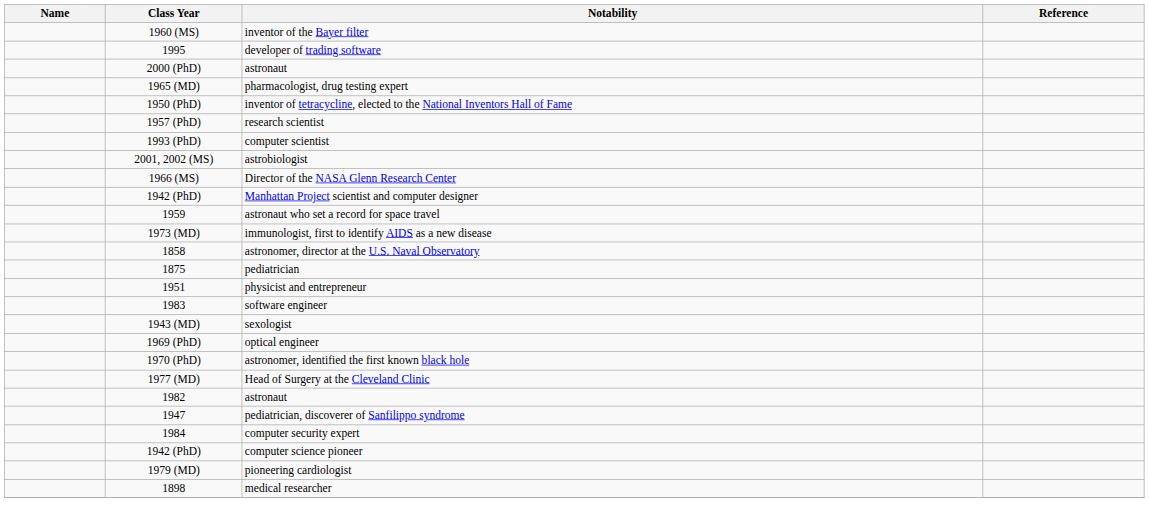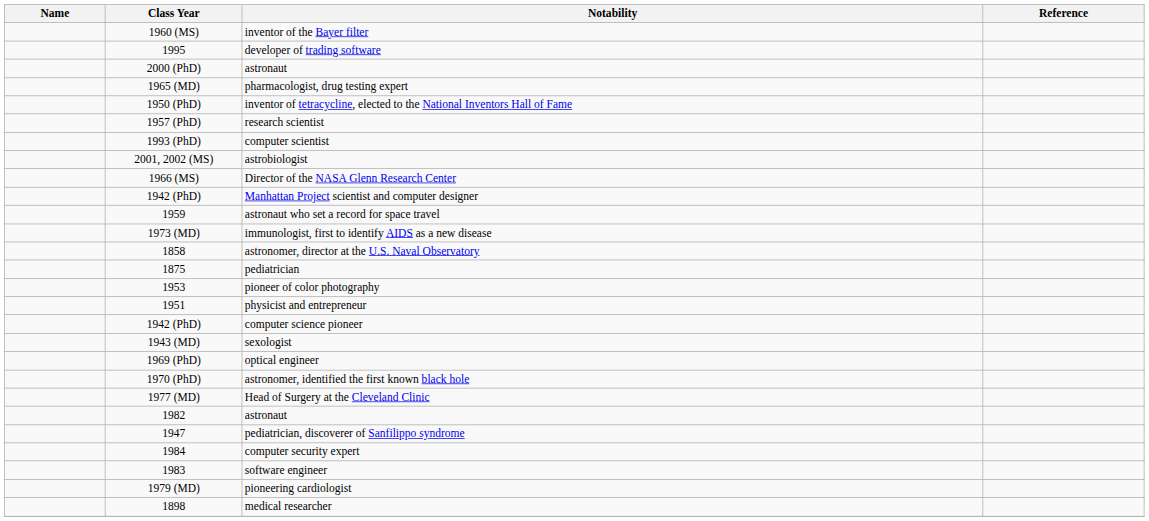 <table class="wikitable sortable" style="width:100%">
 <tr>
 <th style="width:*;">Name</th>
 <th style="width:12%;">Class Year</th>
 <th style="width:65%;" class="unsortable">Notability</th>
 <th style="width:*;" class="unsortable">Reference</th>
 </tr>
 <tr>
 <td></td>
 <td style="text-align:center;">1960 (MS)</td>
 <td>inventor of the <a href='#'>Bayer filter</a></td>
 <td style="text-align:center;"></td>
 </tr>
 <tr>
 <td></td>
 <td style="text-align:center;">1995</td>
 <td>developer of <a href='#'>trading software</a></td>
 <td style="text-align:center;"></td>
 </tr>
 <tr>
 <td></td>
 <td style="text-align:center;">2000 (PhD)</td>
 <td>astronaut</td>
 <td style="text-align:center;"></td>
 </tr>
 <tr>
 <td></td>
 <td style="text-align:center;">1965 (MD)</td>
 <td>pharmacologist, drug testing expert</td>
 <td style="text-align:center;"></td>
 </tr>
 <tr>
 <td></td>
 <td style="text-align:center;">1950 (PhD)</td>
 <td>inventor of <a href='#'>tetracycline</a>, elected to the <a href='#'>National Inventors Hall of Fame</a></td>
 <td style="text-align:center;"></td>
 </tr>
 <tr>
 <td></td>
 <td style="text-align:center;">1957 (PhD)</td>
 <td>research scientist</td>
 <td style="text-align:center;"></td>
 </tr>
 <tr>
 <td></td>
 <td style="text-align:center;">1993 (PhD)</td>
 <td>computer scientist</td>
 <td style="text-align:center;"></td>
 </tr>
 <tr>
 <td></td>
 <td style="text-align:center;">2001, 2002 (MS)</td>
 <td>astrobiologist</td>
 <td style="text-align:center;"></td>
 </tr>
 <tr>
 <td></td>
 <td style="text-align:center;">1966 (MS)</td>
 <td>Director of the <a href='#'>NASA Glenn Research Center</a></td>
 <td style="text-align:center;"></td>
 </tr>
 <tr>
 <td></td>
 <td style="text-align:center;">1942 (PhD)</td>
 <td><a href='#'>Manhattan Project</a> scientist and computer designer</td>
 <td style="text-align:center;"></td>
 </tr>
 <tr>
 <td></td>
 <td style="text-align:center;">1959</td>
 <td>astronaut who set a record for space travel</td>
 <td style="text-align:center;"></td>
 </tr>
 <tr>
 <td></td>
 <td style="text-align:center;">1973 (MD)</td>
 <td>immunologist, first to identify <a href='#'>AIDS</a> as a new disease</td>
 <td style="text-align:center;"></td>
 </tr>
 <tr>
 <td></td>
 <td style="text-align:center;">1858</td>
 <td>astronomer, director at the <a href='#'>U.S. Naval Observatory</a></td>
 <td style="text-align:center;"></td>
 </tr>
 <tr>
 <td></td>
 <td style="text-align:center;">1875</td>
 <td>pediatrician</td>
 <td style="text-align:center;"></td>
 </tr>
 <tr>
 <td></td>
+<td style="text-align:center;">1953</td>
+<td>pioneer of color photography</td>
+<td style="text-align:center;"></td>
+</tr>
+<tr>
+<td></td>
 <td style="text-align:center;">1951</td>
 <td>physicist and entrepreneur</td>
 <td style="text-align:center;"></td>
 </tr>
 <tr>
 <td></td>
-<td style="text-align:center;">1983</td>
-<td>software engineer</td>
+<td style="text-align:center;">1942 (PhD)</td>
+<td>computer science pioneer</td>
 <td style="text-align:center;"></td>
 </tr>
 <tr>
 <td></td>
 <td style="text-align:center;">1943 (MD)</td>
 <td>sexologist</td>
 <td style="text-align:center;"></td>
 </tr>
 <tr>
 <td></td>
 <td style="text-align:center;">1969 (PhD)</td>
 <td>optical engineer</td>
 <td style="text-align:center;"></td>
 </tr>
 <tr>
 <td></td>
 <td style="text-align:center;">1970 (PhD)</td>
 <td>astronomer, identified the first known <a href='#'>black hole</a></td>
 <td style="text-align:center;"></td>
 </tr>
 <tr>
 <td></td>
 <td style="text-align:center;">1977 (MD)</td>
 <td>Head of Surgery at the <a href='#'>Cleveland Clinic</a></td>
 <td style="text-align:center;"></td>
 </tr>
 <tr>
 <td></td>
 <td style="text-align:center;">1982</td>
 <td>astronaut</td>
 <td style="text-align:center;"></td>
 </tr>
 <tr>
 <td></td>
 <td style="text-align:center;">1947</td>
 <td>pediatrician, discoverer of <a href='#'>Sanfilippo syndrome</a></td>
 <td style="text-align:center;"></td>
 </tr>
 <tr>
 <td></td>
 <td style="text-align:center;">1984</td>
 <td>computer security expert</td>
 <td style="text-align:center;"></td>
 </tr>
 <tr>
 <td></td>
-<td style="text-align:center;">1942 (PhD)</td>
-<td>computer science pioneer</td>
+<td style="text-align:center;">1983</td>
+<td>software engineer</td>
 <td style="text-align:center;"></td>
 </tr>
 <tr>
 <td></td>
 <td style="text-align:center;">1979 (MD)</td>
 <td>pioneering cardiologist</td>
 <td style="text-align:center;"></td>
 </tr>
 <tr>
 <td></td>
 <td style="text-align:center;">1898</td>
 <td>medical researcher</td>
 <td style="text-align:center;"></td>
 </tr>
 <tr>
 </tr>
 </table>
